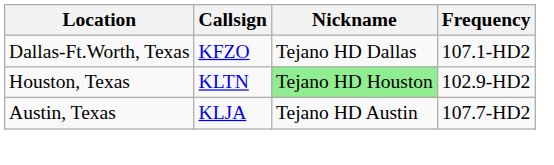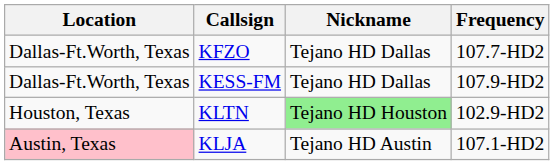 <table class="wikitable sortable">
 <tr>
 <th>Location</th>
 <th>Callsign</th>
 <th>Nickname</th>
 <th>Frequency</th>
 </tr>
 <tr>
 <td>Dallas-Ft.Worth, Texas</td>
 <td><a href='#'>KFZO</a></td>
 <td>Tejano HD Dallas</td>
-<td>107.1-HD2</td>
+<td>107.7-HD2</td>
+</tr>
+<tr>
+<td>Dallas-Ft.Worth, Texas</td>
+<td><a href='#'>KESS-FM</a></td>
+<td>Tejano HD Dallas</td>
+<td>107.9-HD2</td>
 </tr>
 <tr>
 <td>Houston, Texas</td>
 <td><a href='#'>KLTN</a></td>
 <td style="background: lightgreen;">Tejano HD Houston</td>
 <td>102.9-HD2</td>
 </tr>
 <tr>
-<td>Austin, Texas</td>
+<td style="background: pink;">Austin, Texas</td>
 <td><a href='#'>KLJA</a></td>
 <td>Tejano HD Austin</td>
-<td>107.7-HD2</td>
+<td>107.1-HD2</td>
 </tr>
 </table>
